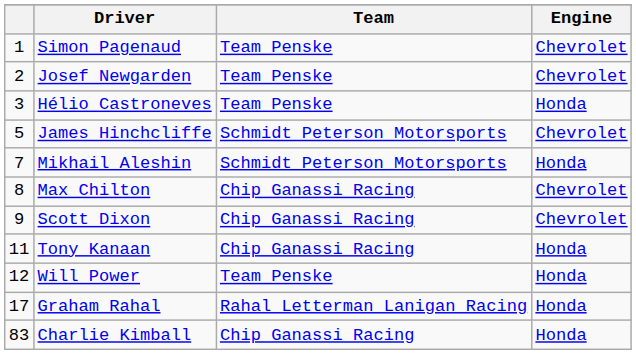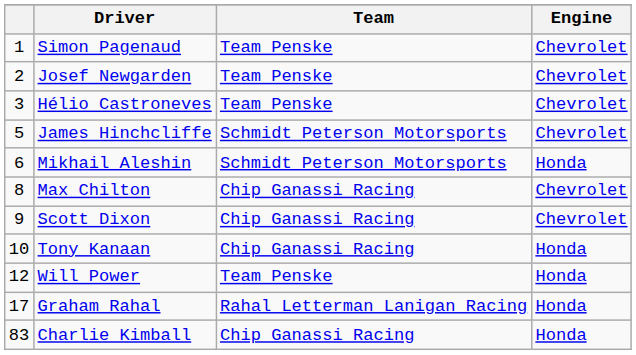 <table class="wikitable" style="font-size:90%;">
 <tr>
 </tr>
 <tr>
 <th></th>
 <th>Driver</th>
 <th>Team</th>
 <th>Engine</th>
 </tr>
 <tr>
 <td style="text-align:center;">1</td>
 <td> <a href='#'>Simon Pagenaud</a></td>
 <td><a href='#'>Team Penske</a></td>
 <td><a href='#'>Chevrolet</a></td>
 </tr>
 <tr>
 <td style="text-align:center;">2</td>
 <td> <a href='#'>Josef Newgarden</a></td>
 <td><a href='#'>Team Penske</a></td>
 <td><a href='#'>Chevrolet</a></td>
 </tr>
 <tr>
 <td style="text-align:center;">3</td>
 <td> <a href='#'>Hélio Castroneves</a></td>
 <td><a href='#'>Team Penske</a></td>
-<td><a href='#'>Honda</a></td>
+<td><a href='#'>Chevrolet</a></td>
 </tr>
 <tr>
 <td style="text-align:center;">5</td>
 <td> <a href='#'>James Hinchcliffe</a></td>
 <td><a href='#'>Schmidt Peterson Motorsports</a></td>
 <td><a href='#'>Chevrolet</a></td>
 </tr>
 <tr>
-<td style="text-align:center;">7</td>
+<td style="text-align:center;">6</td>
 <td> <a href='#'>Mikhail Aleshin</a></td>
 <td><a href='#'>Schmidt Peterson Motorsports</a></td>
 <td><a href='#'>Honda</a></td>
 </tr>
 <tr>
 <td style="text-align:center;">8</td>
 <td> <a href='#'>Max Chilton</a></td>
 <td><a href='#'>Chip Ganassi Racing</a></td>
 <td><a href='#'>Chevrolet</a></td>
 </tr>
 <tr>
 <td style="text-align:center;">9</td>
 <td> <a href='#'>Scott Dixon</a></td>
 <td><a href='#'>Chip Ganassi Racing</a></td>
 <td><a href='#'>Chevrolet</a></td>
 </tr>
 <tr>
-<td style="text-align:center;">11</td>
+<td style="text-align:center;">10</td>
 <td> <a href='#'>Tony Kanaan</a></td>
 <td><a href='#'>Chip Ganassi Racing</a></td>
 <td><a href='#'>Honda</a></td>
 </tr>
 <tr>
 <td style="text-align:center;">12</td>
 <td> <a href='#'>Will Power</a></td>
 <td><a href='#'>Team Penske</a></td>
 <td><a href='#'>Honda</a></td>
 </tr>
 <tr>
 <td style="text-align:center;">17</td>
 <td> <a href='#'>Graham Rahal</a></td>
 <td><a href='#'>Rahal Letterman Lanigan Racing</a></td>
 <td><a href='#'>Honda</a></td>
 </tr>
 <tr>
 <td style="text-align:center;">83</td>
 <td> <a href='#'>Charlie Kimball</a></td>
 <td><a href='#'>Chip Ganassi Racing</a></td>
 <td><a href='#'>Honda</a></td>
 </tr>
 </table>
